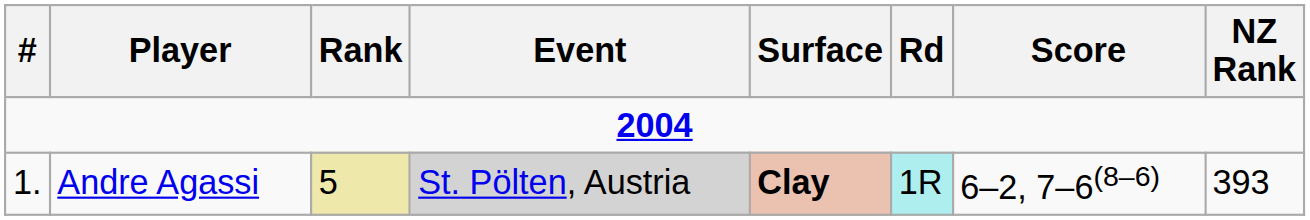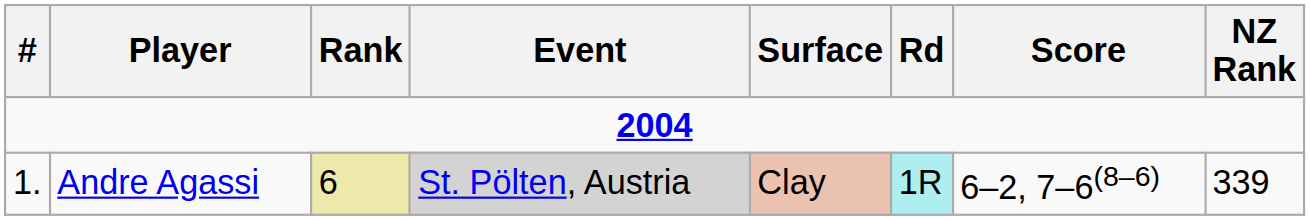 <table class="wikitable">
 <tr>
 <th>#</th>
 <th width=180>Player</th>
 <th>Rank</th>
 <th width=250>Event</th>
 <th>Surface</th>
 <th>Rd</th>
 <th width=175>Score</th>
 <th>NZ Rank</th>
 </tr>
 <tr>
 <td colspan=8 style=text-align:center><strong><a href='#'>2004</a></strong></td>
 </tr>
 <tr>
 <td>1.</td>
 <td> <a href='#'>Andre Agassi</a></td>
-<td bgcolor=EEE8AA>5</td>
+<td bgcolor=EEE8AA>6</td>
 <td style="background: lightgrey;"><a href='#'>St. Pölten</a>, Austria</td>
-<td bgcolor=EBC2AF><strong>Clay</strong></td>
+<td bgcolor=EBC2AF>Clay</td>
 <td bgcolor=afeeee>1R</td>
 <td>6–2, 7–6<sup>(8–6)</sup></td>
-<td>393</td>
+<td>339</td>
 </tr>
 </table>
